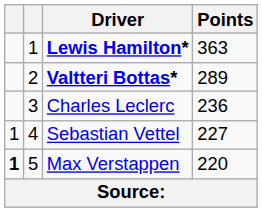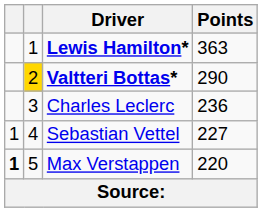 <table class="wikitable" style="font-size: 85%;">
 <tr>
 <th></th>
 <th></th>
 <th>Driver</th>
 <th>Points</th>
 </tr>
 <tr>
 <td align="left"></td>
 <td align="center">1</td>
 <td> <strong><a href='#'>Lewis Hamilton</a>*</strong></td>
 <td align="left">363</td>
 </tr>
 <tr>
 <td align="left"></td>
-<td align="center">2</td>
+<td align="center" style="background: gold;">2</td>
 <td> <strong><a href='#'>Valtteri Bottas</a>*</strong></td>
-<td align="left">289</td>
+<td align="left">290</td>
 </tr>
 <tr>
 <td align="left"></td>
 <td align="center">3</td>
 <td> <a href='#'>Charles Leclerc</a></td>
 <td align="left">236</td>
 </tr>
 <tr>
 <td align="left"> 1</td>
 <td align="center">4</td>
 <td> <a href='#'>Sebastian Vettel</a></td>
 <td align="left">227</td>
 </tr>
 <tr>
 <td align="left"><strong> 1</strong></td>
 <td align="center">5</td>
 <td> <a href='#'>Max Verstappen</a></td>
 <td align="left">220</td>
 </tr>
 <tr>
 <th colspan="4" align="center">Source:</th>
 </tr>
 </table>
